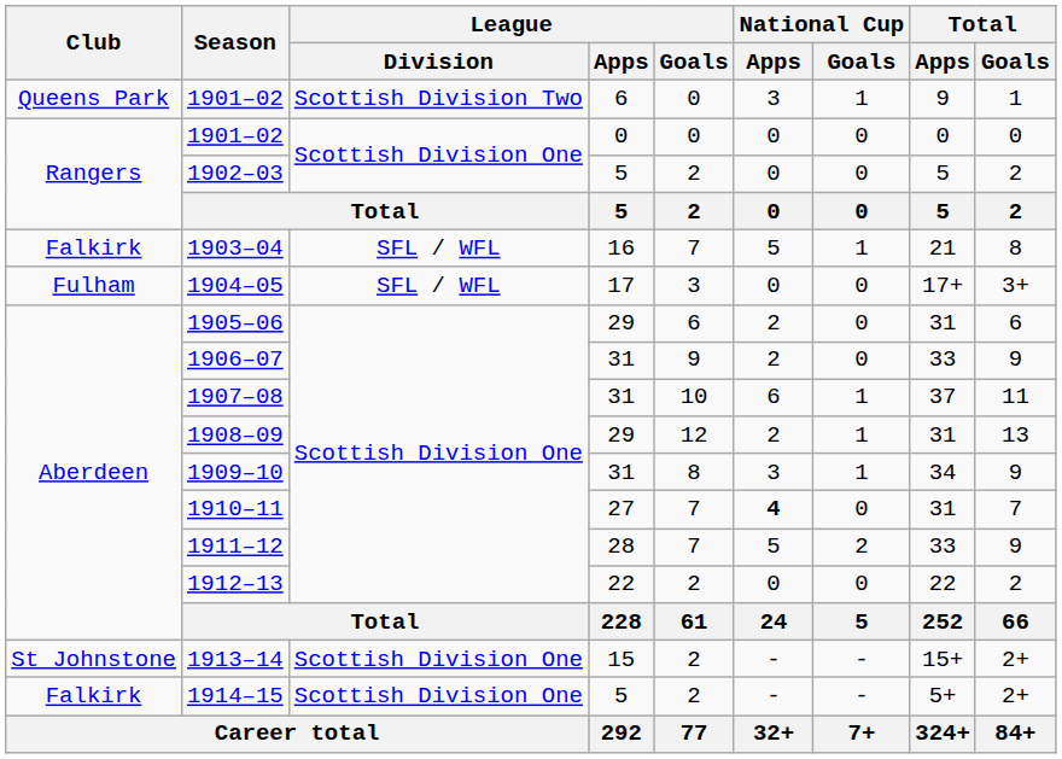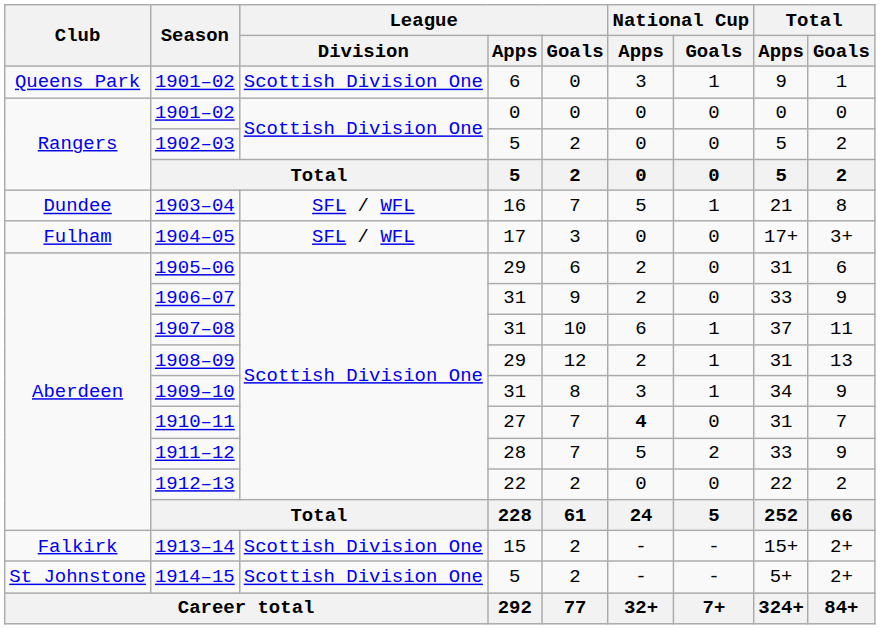 <table class="wikitable" style="text-align:center">
 <tr>
 <th rowspan="2">Club</th>
 <th rowspan="2">Season</th>
 <th colspan="3">League</th>
 <th colspan="2">National Cup</th>
 <th colspan="2">Total</th>
 </tr>
 <tr>
 <th>Division</th>
 <th>Apps</th>
 <th>Goals</th>
 <th>Apps</th>
 <th>Goals</th>
 <th>Apps</th>
 <th>Goals</th>
 </tr>
 <tr>
 <td><a href='#'>Queens Park</a></td>
 <td><a href='#'>1901–02</a></td>
-<td><a href='#'>Scottish Division Two</a></td>
+<td><a href='#'>Scottish Division One</a></td>
 <td>6</td>
 <td>0</td>
 <td>3</td>
 <td>1</td>
 <td>9</td>
 <td>1</td>
 </tr>
 <tr>
 <td rowspan="3"><a href='#'>Rangers</a></td>
 <td><a href='#'>1901–02</a></td>
 <td rowspan="2"><a href='#'>Scottish Division One</a></td>
 <td>0</td>
 <td>0</td>
 <td>0</td>
 <td>0</td>
 <td>0</td>
 <td>0</td>
 </tr>
 <tr>
 <td><a href='#'>1902–03</a></td>
 <td>5</td>
 <td>2</td>
 <td>0</td>
 <td>0</td>
 <td>5</td>
 <td>2</td>
 </tr>
 <tr>
 <th colspan="2">Total</th>
 <th>5</th>
 <th>2</th>
 <th>0</th>
 <th>0</th>
 <th>5</th>
 <th>2</th>
 </tr>
 <tr>
-<td><a href='#'>Falkirk</a></td>
+<td><a href='#'>Dundee</a></td>
 <td><a href='#'>1903–04</a></td>
 <td><a href='#'>SFL</a> / <a href='#'>WFL</a></td>
 <td>16</td>
 <td>7</td>
 <td>5</td>
 <td>1</td>
 <td>21</td>
 <td>8</td>
 </tr>
 <tr>
 <td><a href='#'>Fulham</a></td>
 <td><a href='#'>1904–05</a></td>
 <td><a href='#'>SFL</a> / <a href='#'>WFL</a></td>
 <td>17</td>
 <td>3</td>
 <td>0</td>
 <td>0</td>
 <td>17+</td>
 <td>3+</td>
 </tr>
 <tr>
 <td rowspan="9"><a href='#'>Aberdeen</a></td>
 <td><a href='#'>1905–06</a></td>
 <td rowspan="8"><a href='#'>Scottish Division One</a></td>
 <td>29</td>
 <td>6</td>
 <td>2</td>
 <td>0</td>
 <td>31</td>
 <td>6</td>
 </tr>
 <tr>
 <td><a href='#'>1906–07</a></td>
 <td>31</td>
 <td>9</td>
 <td>2</td>
 <td>0</td>
 <td>33</td>
 <td>9</td>
 </tr>
 <tr>
 <td><a href='#'>1907–08</a></td>
 <td>31</td>
 <td>10</td>
 <td>6</td>
 <td>1</td>
 <td>37</td>
 <td>11</td>
 </tr>
 <tr>
 <td><a href='#'>1908–09</a></td>
 <td>29</td>
 <td>12</td>
 <td>2</td>
 <td>1</td>
 <td>31</td>
 <td>13</td>
 </tr>
 <tr>
 <td><a href='#'>1909–10</a></td>
 <td>31</td>
 <td>8</td>
 <td>3</td>
 <td>1</td>
 <td>34</td>
 <td>9</td>
 </tr>
 <tr>
 <td><a href='#'>1910–11</a></td>
 <td>27</td>
 <td>7</td>
 <td><strong>4</strong></td>
 <td>0</td>
 <td>31</td>
 <td>7</td>
 </tr>
 <tr>
 <td><a href='#'>1911–12</a></td>
 <td>28</td>
 <td>7</td>
 <td>5</td>
 <td>2</td>
 <td>33</td>
 <td>9</td>
 </tr>
 <tr>
 <td><a href='#'>1912–13</a></td>
 <td>22</td>
 <td>2</td>
 <td>0</td>
 <td>0</td>
 <td>22</td>
 <td>2</td>
 </tr>
 <tr>
 <th colspan="2">Total</th>
 <th>228</th>
 <th>61</th>
 <th>24</th>
 <th>5</th>
 <th>252</th>
 <th>66</th>
 </tr>
 <tr>
-<td><a href='#'>St Johnstone</a></td>
+<td><a href='#'>Falkirk</a></td>
 <td><a href='#'>1913–14</a></td>
 <td><a href='#'>Scottish Division One</a></td>
 <td>15</td>
 <td>2</td>
 <td>-</td>
 <td>-</td>
 <td>15+</td>
 <td>2+</td>
 </tr>
 <tr>
-<td><a href='#'>Falkirk</a></td>
+<td><a href='#'>St Johnstone</a></td>
 <td><a href='#'>1914–15</a></td>
 <td><a href='#'>Scottish Division One</a></td>
 <td>5</td>
 <td>2</td>
 <td>-</td>
 <td>-</td>
 <td>5+</td>
 <td>2+</td>
 </tr>
 <tr>
 <th colspan="3">Career total</th>
 <th>292</th>
 <th>77</th>
 <th>32+</th>
 <th>7+</th>
 <th>324+</th>
 <th>84+</th>
 </tr>
 </table>
